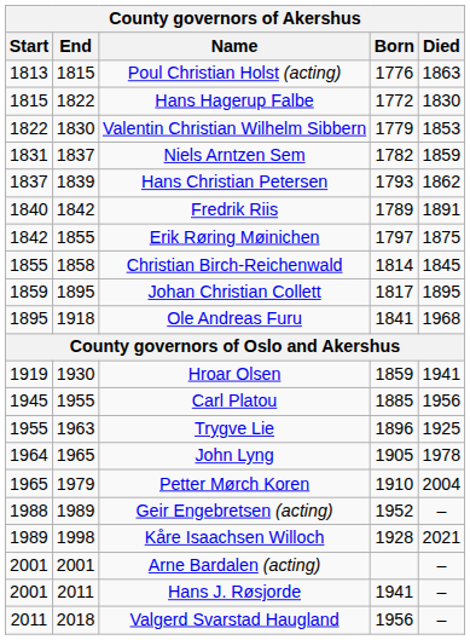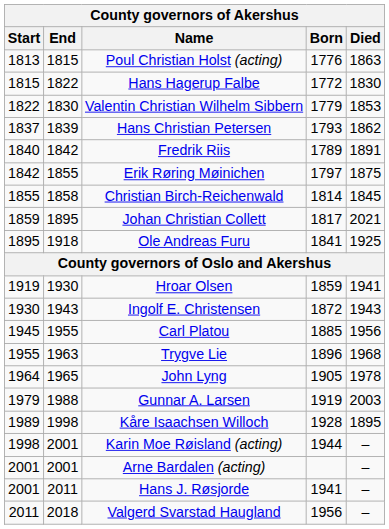 <table class="wikitable" style="text-align:center">
 <tr>
 <th colspan="5">County governors of Akershus</th>
 </tr>
 <tr>
 <th>Start</th>
 <th>End</th>
 <th>Name</th>
 <th>Born</th>
 <th>Died</th>
 </tr>
 <tr>
 <td>1813</td>
 <td>1815</td>
 <td><a href='#'>Poul Christian Holst</a> <em>(acting)</em></td>
 <td>1776</td>
 <td>1863</td>
 </tr>
 <tr>
 <td>1815</td>
 <td>1822</td>
 <td><a href='#'>Hans Hagerup Falbe</a></td>
 <td>1772</td>
 <td>1830</td>
 </tr>
 <tr>
 <td>1822</td>
 <td>1830</td>
 <td><a href='#'>Valentin Christian Wilhelm Sibbern</a></td>
 <td>1779</td>
 <td>1853</td>
-</tr>
-<tr>
-<td>1831</td>
-<td>1837</td>
-<td><a href='#'>Niels Arntzen Sem</a></td>
-<td>1782</td>
-<td>1859</td>
 </tr>
 <tr>
 <td>1837</td>
 <td>1839</td>
 <td><a href='#'>Hans Christian Petersen</a></td>
 <td>1793</td>
 <td>1862</td>
 </tr>
 <tr>
 <td>1840</td>
 <td>1842</td>
 <td><a href='#'>Fredrik Riis</a></td>
 <td>1789</td>
 <td>1891</td>
 </tr>
 <tr>
 <td>1842</td>
 <td>1855</td>
 <td><a href='#'>Erik Røring Møinichen</a></td>
 <td>1797</td>
 <td>1875</td>
 </tr>
 <tr>
 <td>1855</td>
 <td>1858</td>
 <td><a href='#'>Christian Birch-Reichenwald</a></td>
 <td>1814</td>
 <td>1845</td>
 </tr>
 <tr>
 <td>1859</td>
 <td>1895</td>
 <td><a href='#'>Johan Christian Collett</a></td>
 <td>1817</td>
-<td>1895</td>
+<td>2021</td>
 </tr>
 <tr>
 <td>1895</td>
 <td>1918</td>
 <td><a href='#'>Ole Andreas Furu</a></td>
 <td>1841</td>
-<td>1968</td>
+<td>1925</td>
 </tr>
 <tr>
 <th colspan="5">County governors of Oslo and Akershus</th>
 </tr>
 <tr>
 <td>1919</td>
 <td>1930</td>
 <td><a href='#'>Hroar Olsen</a></td>
 <td>1859</td>
 <td>1941</td>
+</tr>
+<tr>
+<td>1930</td>
+<td>1943</td>
+<td><a href='#'>Ingolf E. Christensen</a></td>
+<td>1872</td>
+<td>1943</td>
 </tr>
 <tr>
 <td>1945</td>
 <td>1955</td>
 <td><a href='#'>Carl Platou</a></td>
 <td>1885</td>
 <td>1956</td>
 </tr>
 <tr>
 <td>1955</td>
 <td>1963</td>
 <td><a href='#'>Trygve Lie</a></td>
 <td>1896</td>
-<td>1925</td>
+<td>1968</td>
 </tr>
 <tr>
 <td>1964</td>
 <td>1965</td>
 <td><a href='#'>John Lyng</a></td>
 <td>1905</td>
 <td>1978</td>
 </tr>
 <tr>
-<td>1965</td>
 <td>1979</td>
-<td><a href='#'>Petter Mørch Koren</a></td>
-<td>1910</td>
-<td>2004</td>
-</tr>
-<tr>
 <td>1988</td>
-<td>1989</td>
-<td><a href='#'>Geir Engebretsen</a> <em>(acting)</em></td>
-<td>1952</td>
-<td>–</td>
+<td><a href='#'>Gunnar A. Larsen</a></td>
+<td>1919</td>
+<td>2003</td>
 </tr>
 <tr>
 <td>1989</td>
 <td>1998</td>
 <td><a href='#'>Kåre Isaachsen Willoch</a></td>
 <td>1928</td>
-<td>2021</td>
+<td>1895</td>
+</tr>
+<tr>
+<td>1998</td>
+<td>2001</td>
+<td><a href='#'>Karin Moe Røisland</a> <em>(acting)</em></td>
+<td>1944</td>
+<td>–</td>
 </tr>
 <tr>
 <td>2001</td>
 <td>2001</td>
 <td><a href='#'>Arne Bardalen</a> <em>(acting)</em></td>
 <td></td>
 <td>–</td>
 </tr>
 <tr>
 <td>2001</td>
 <td>2011</td>
 <td><a href='#'>Hans J. Røsjorde</a></td>
 <td>1941</td>
 <td>–</td>
 </tr>
 <tr>
 <td>2011</td>
 <td>2018</td>
 <td><a href='#'>Valgerd Svarstad Haugland</a></td>
 <td>1956</td>
 <td>–</td>
 </tr>
 </table>
